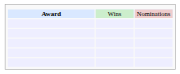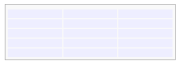 <table class="infobox" style="width: 25em; text-align: left; font-size: 70%; vertical-align: middle;">
 <tr>
 <td colspan="3" style="text-align:center;"></td>
-</tr>
-<tr bgcolor=#D9E8FF style="text-align:center;">
-<th style="vertical-align: middle;">Award</th>
-<td style="background:#cceecc; font-size:8pt;" width="60px">Wins</td>
-<td style="background:#eecccc; font-size:8pt;" width="60px">Nominations</td>
 </tr>
 <tr bgcolor=#eeeeff>
 <td align="center"><br></td>
 <td></td>
 <td></td>
 </tr>
 <tr bgcolor=#eeeeff>
 <td align="center"><br></td>
 <td></td>
 <td></td>
 </tr>
 <tr bgcolor=#eeeeff>
 <td align="center"><br></td>
 <td></td>
 <td></td>
 </tr>
 <tr bgcolor=#eeeeff>
 <td align="center"><br></td>
 <td></td>
 <td></td>
 </tr>
 <tr bgcolor=#eeeeff>
 <td align="center"><br></td>
 <td></td>
 <td></td>
 </tr>
 </table>
